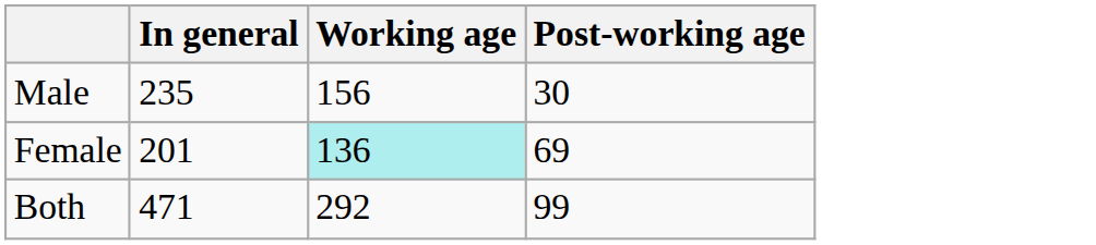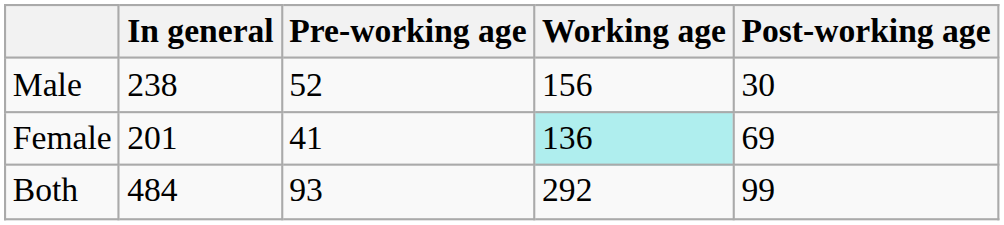 <table class="wikitable">
 <tr>
 <th></th>
 <th>In general</th>
+<th>Pre-working age</th>
 <th>Working age</th>
 <th>Post-working age</th>
 </tr>
 <tr>
 <td>Male</td>
-<td>235</td>
+<td>238</td>
+<td>52</td>
 <td>156</td>
 <td>30</td>
 </tr>
 <tr>
 <td>Female</td>
 <td>201</td>
+<td>41</td>
 <td style="background: paleturquoise;">136</td>
 <td>69</td>
 </tr>
 <tr>
 <td>Both</td>
-<td>471</td>
+<td>484</td>
+<td>93</td>
 <td>292</td>
 <td>99</td>
 </tr>
 </table>
